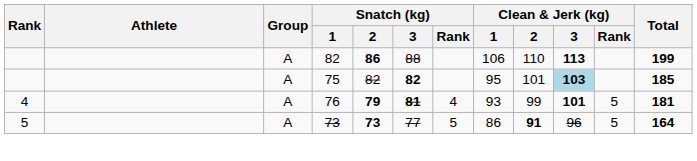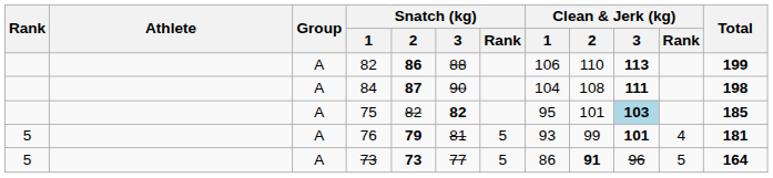 <table class = "wikitable" style="text-align:center;">
 <tr>
 <th rowspan=2 width=40>Rank</th>
 <th rowspan=2 width=250>Athlete</th>
 <th rowspan=2 width=50>Group</th>
 <th colspan=4>Snatch (kg)</th>
 <th colspan=4>Clean & Jerk (kg)</th>
 <th rowspan=2 width=60>Total</th>
 </tr>
 <tr>
 <th width=40>1</th>
 <th width=40>2</th>
 <th width=40>3</th>
 <th width=40>Rank</th>
 <th width=40>1</th>
 <th width=40>2</th>
 <th width=40>3</th>
 <th width=40>Rank</th>
 </tr>
 <tr>
 <td></td>
 <td align=left></td>
 <td>A</td>
 <td>82</td>
 <td><strong>86</strong></td>
 <td><s>88</s></td>
 <td></td>
 <td>106</td>
 <td>110</td>
 <td><strong>113</strong></td>
 <td></td>
 <td><strong>199</strong></td>
 </tr>
 <tr>
 <td></td>
 <td align=left></td>
 <td>A</td>
+<td>84</td>
+<td><strong>87</strong></td>
+<td><s>90</s></td>
+<td></td>
+<td>104</td>
+<td>108</td>
+<td><strong>111</strong></td>
+<td></td>
+<td><strong>198</strong></td>
+</tr>
+<tr>
+<td></td>
+<td align=left></td>
+<td>A</td>
 <td>75</td>
 <td><s>82</s></td>
 <td><strong>82</strong></td>
 <td></td>
 <td>95</td>
 <td>101</td>
 <td style="background: lightblue;"><strong>103</strong></td>
 <td></td>
 <td><strong>185</strong></td>
 </tr>
 <tr>
-<td>4</td>
+<td>5</td>
 <td align=left></td>
 <td>A</td>
 <td>76</td>
 <td><strong>79</strong></td>
-<td><strong><s>81</s></strong></td>
-<td>4</td>
+<td><s>81</s></td>
+<td>5</td>
 <td>93</td>
 <td>99</td>
 <td><strong>101</strong></td>
-<td>5</td>
+<td>4</td>
 <td><strong>181</strong></td>
 </tr>
 <tr>
 <td>5</td>
 <td align=left></td>
 <td>A</td>
 <td><s>73</s></td>
 <td><strong>73</strong></td>
 <td><s>77</s></td>
 <td>5</td>
 <td>86</td>
 <td><strong>91</strong></td>
 <td><s>96</s></td>
 <td>5</td>
 <td><strong>164</strong></td>
 </tr>
 </table>
